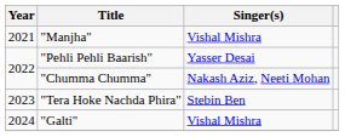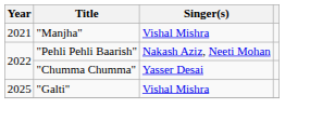 <table class="wikitable">
 <tr>
 <th>Year</th>
 <th>Title</th>
 <th>Singer(s)</th>
 <th></th>
 </tr>
 <tr>
 <td>2021</td>
 <td>"Manjha"</td>
 <td><a href='#'>Vishal Mishra</a></td>
 <td></td>
 </tr>
 <tr>
 <td rowspan="2">2022</td>
 <td>"Pehli Pehli Baarish"</td>
+<td><a href='#'>Nakash Aziz</a>, <a href='#'>Neeti Mohan</a></td>
+<td></td>
+</tr>
+<tr>
+<td>"Chumma Chumma"</td>
 <td><a href='#'>Yasser Desai</a></td>
 <td></td>
 </tr>
 <tr>
-<td>"Chumma Chumma"</td>
-<td><a href='#'>Nakash Aziz</a>, <a href='#'>Neeti Mohan</a></td>
-<td></td>
-</tr>
-<tr>
-<td>2023</td>
-<td>"Tera Hoke Nachda Phira"</td>
-<td><a href='#'>Stebin Ben</a></td>
-<td></td>
-</tr>
-<tr>
-<td>2024</td>
+<td>2025</td>
 <td>"Galti"</td>
 <td><a href='#'>Vishal Mishra</a></td>
 <td></td>
 </tr>
 <tr>
 </tr>
 </table>
